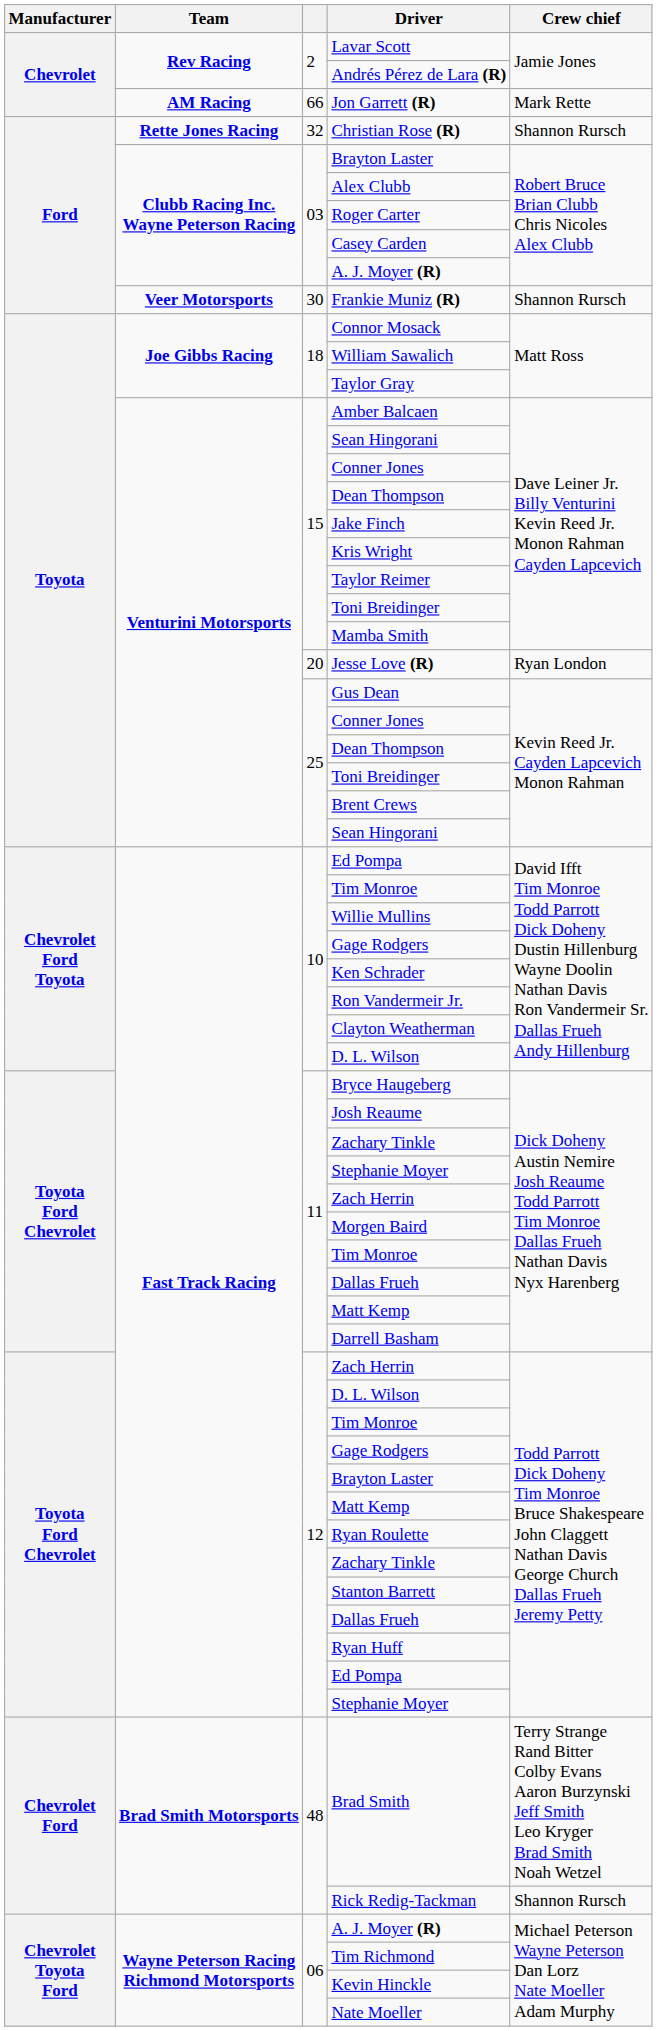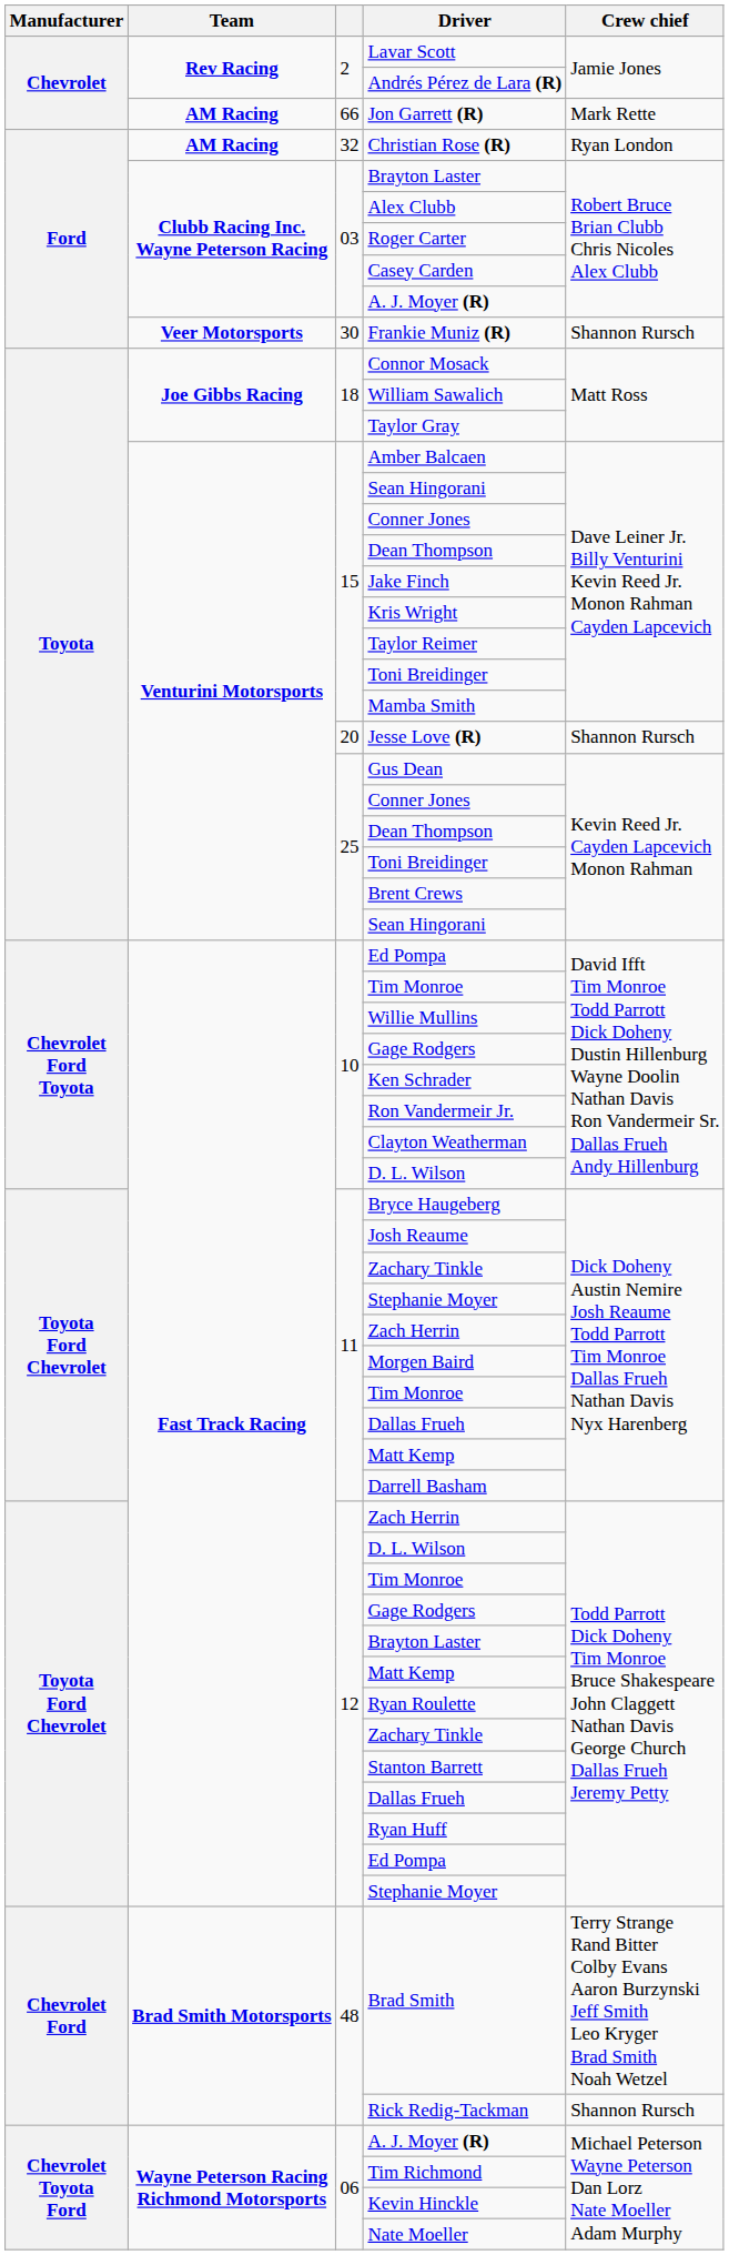 <table class="wikitable" style="font-size: 95%;">
 <tr>
 <th>Manufacturer</th>
 <th>Team</th>
 <th></th>
 <th>Driver</th>
 <th>Crew chief</th>
 </tr>
 <tr>
 <th rowspan=3><a href='#'>Chevrolet</a></th>
 <td rowspan=2 style="text-align:center;"><strong><a href='#'>Rev Racing</a></strong></td>
 <td rowspan=2>2</td>
 <td><a href='#'>Lavar Scott</a> <small></small></td>
 <td rowspan=2>Jamie Jones</td>
 </tr>
 <tr>
 <td><a href='#'>Andrés Pérez de Lara</a> <strong>(R)</strong> <small></small></td>
 </tr>
 <tr>
 <td style="text-align:center;"><strong><a href='#'>AM Racing</a></strong></td>
 <td>66</td>
 <td><a href='#'>Jon Garrett</a> <strong>(R)</strong></td>
 <td>Mark Rette</td>
 </tr>
 <tr>
 <th rowspan=7><a href='#'>Ford</a></th>
-<td style="text-align:center;"><strong><a href='#'>Rette Jones Racing</a></strong></td>
+<td style="text-align:center;"><strong><a href='#'>AM Racing</a></strong></td>
 <td>32</td>
 <td><a href='#'>Christian Rose</a> <strong>(R)</strong></td>
-<td>Shannon Rursch</td>
+<td>Ryan London</td>
 </tr>
 <tr>
 <td rowspan=5 style="text-align:center;"><strong><a href='#'>Clubb Racing Inc.</a></strong> <small></small> <br> <strong><a href='#'>Wayne Peterson Racing</a></strong> <small></small></td>
 <td rowspan=5>03</td>
 <td><a href='#'>Brayton Laster</a> <small></small></td>
 <td rowspan=5><a href='#'>Robert Bruce</a> <small></small> <br> <a href='#'>Brian Clubb</a> <small></small> <br> Chris Nicoles <small></small> <br> <a href='#'>Alex Clubb</a> <small></small></td>
 </tr>
 <tr>
 <td><a href='#'>Alex Clubb</a> <small></small></td>
 </tr>
 <tr>
 <td><a href='#'>Roger Carter</a> <small></small></td>
 </tr>
 <tr>
 <td><a href='#'>Casey Carden</a> <small></small></td>
 </tr>
 <tr>
 <td><a href='#'>A. J. Moyer</a> <strong>(R)</strong> <small></small></td>
 </tr>
 <tr>
 <td style="text-align:center;"><strong><a href='#'>Veer Motorsports</a></strong></td>
 <td>30</td>
 <td><a href='#'>Frankie Muniz</a> <strong>(R)</strong></td>
 <td>Shannon Rursch</td>
 </tr>
 <tr>
 <th rowspan=19><a href='#'>Toyota</a></th>
 <td rowspan=3 style="text-align:center;"><strong><a href='#'>Joe Gibbs Racing</a></strong></td>
 <td rowspan=3>18</td>
 <td><a href='#'>Connor Mosack</a> <small></small></td>
 <td rowspan=3>Matt Ross</td>
 </tr>
 <tr>
 <td><a href='#'>William Sawalich</a> <small></small></td>
 </tr>
 <tr>
 <td><a href='#'>Taylor Gray</a> <small></small></td>
 </tr>
 <tr>
 <td rowspan=16 style="text-align:center;"><strong><a href='#'>Venturini Motorsports</a></strong></td>
 <td rowspan=9>15</td>
 <td><a href='#'>Amber Balcaen</a> <small></small></td>
 <td rowspan=9>Dave Leiner Jr. <small></small> <br> <a href='#'>Billy Venturini</a> <small></small> <br> Kevin Reed Jr. <small></small> <br> Monon Rahman <small></small> <br> <a href='#'>Cayden Lapcevich</a> <small></small></td>
 </tr>
 <tr>
 <td><a href='#'>Sean Hingorani</a> <small></small></td>
 </tr>
 <tr>
 <td><a href='#'>Conner Jones</a> <small></small></td>
 </tr>
 <tr>
 <td><a href='#'>Dean Thompson</a> <small></small></td>
 </tr>
 <tr>
 <td><a href='#'>Jake Finch</a> <small></small></td>
 </tr>
 <tr>
 <td><a href='#'>Kris Wright</a> <small></small></td>
 </tr>
 <tr>
 <td><a href='#'>Taylor Reimer</a> <small></small></td>
 </tr>
 <tr>
 <td><a href='#'>Toni Breidinger</a> <small></small></td>
 </tr>
 <tr>
 <td><a href='#'>Mamba Smith</a> <small></small></td>
 </tr>
 <tr>
 <td>20</td>
 <td><a href='#'>Jesse Love</a> <strong>(R)</strong></td>
-<td>Ryan London</td>
+<td>Shannon Rursch</td>
 </tr>
 <tr>
 <td rowspan=6>25</td>
 <td><a href='#'>Gus Dean</a> <small></small></td>
 <td rowspan=6>Kevin Reed Jr. <small></small> <br> <a href='#'>Cayden Lapcevich</a> <small></small> <br> Monon Rahman <small></small></td>
 </tr>
 <tr>
 <td><a href='#'>Conner Jones</a> <small></small></td>
 </tr>
 <tr>
 <td><a href='#'>Dean Thompson</a> <small></small></td>
 </tr>
 <tr>
 <td><a href='#'>Toni Breidinger</a> <small></small></td>
 </tr>
 <tr>
 <td><a href='#'>Brent Crews</a> <small></small></td>
 </tr>
 <tr>
 <td><a href='#'>Sean Hingorani</a> <small></small></td>
 </tr>
 <tr>
 <th rowspan=8><a href='#'>Chevrolet</a> <small></small> <br> <a href='#'>Ford</a> <small></small> <br> <a href='#'>Toyota</a> <small></small></th>
 <td rowspan=31 style="text-align:center;"><strong><a href='#'>Fast Track Racing</a></strong></td>
 <td rowspan=8>10</td>
 <td><a href='#'>Ed Pompa</a> <small></small></td>
 <td rowspan=8>David Ifft <small></small> <br> <a href='#'>Tim Monroe</a> <small></small> <br> <a href='#'>Todd Parrott</a> <small></small> <br> <a href='#'>Dick Doheny</a> <small></small> <br> Dustin Hillenburg <small></small> <br> Wayne Doolin <small></small> <br> Nathan Davis <small></small> <br> Ron Vandermeir Sr. <small></small> <br> <a href='#'>Dallas Frueh</a> <small></small> <br> <a href='#'>Andy Hillenburg</a> <small></small></td>
 </tr>
 <tr>
 <td><a href='#'>Tim Monroe</a> <small></small></td>
 </tr>
 <tr>
 <td><a href='#'>Willie Mullins</a> <small></small></td>
 </tr>
 <tr>
 <td><a href='#'>Gage Rodgers</a> <small></small></td>
 </tr>
 <tr>
 <td><a href='#'>Ken Schrader</a> <small></small></td>
 </tr>
 <tr>
 <td><a href='#'>Ron Vandermeir Jr.</a> <small></small></td>
 </tr>
 <tr>
 <td><a href='#'>Clayton Weatherman</a> <small></small></td>
 </tr>
 <tr>
 <td><a href='#'>D. L. Wilson</a> <small></small></td>
 </tr>
 <tr>
 <th rowspan=10><a href='#'>Toyota</a> <small></small> <br> <a href='#'>Ford</a> <small></small> <br> <a href='#'>Chevrolet</a> <small></small></th>
 <td rowspan=10>11</td>
 <td><a href='#'>Bryce Haugeberg</a> <small></small></td>
 <td rowspan=10><a href='#'>Dick Doheny</a> <small></small> <br> Austin Nemire <small></small> <br> <a href='#'>Josh Reaume</a> <small></small> <br> <a href='#'>Todd Parrott</a> <small></small> <br> <a href='#'>Tim Monroe</a> <small></small> <br> <a href='#'>Dallas Frueh</a> <small></small> <br> Nathan Davis <small></small> <br> Nyx Harenberg <small></small></td>
 </tr>
 <tr>
 <td><a href='#'>Josh Reaume</a> <small></small></td>
 </tr>
 <tr>
 <td><a href='#'>Zachary Tinkle</a> <small></small></td>
 </tr>
 <tr>
 <td><a href='#'>Stephanie Moyer</a> <small></small></td>
 </tr>
 <tr>
 <td><a href='#'>Zach Herrin</a> <small></small></td>
 </tr>
 <tr>
 <td><a href='#'>Morgen Baird</a> <small></small></td>
 </tr>
 <tr>
 <td><a href='#'>Tim Monroe</a> <small></small></td>
 </tr>
 <tr>
 <td><a href='#'>Dallas Frueh</a> <small></small></td>
 </tr>
 <tr>
 <td><a href='#'>Matt Kemp</a> <small></small></td>
 </tr>
 <tr>
 <td><a href='#'>Darrell Basham</a> <small></small></td>
 </tr>
 <tr>
 <th rowspan=13><a href='#'>Toyota</a> <small></small> <br> <a href='#'>Ford</a> <small></small> <br> <a href='#'>Chevrolet</a> <small></small></th>
 <td rowspan=13>12</td>
 <td><a href='#'>Zach Herrin</a> <small></small></td>
 <td rowspan=13><a href='#'>Todd Parrott</a> <small></small> <br> <a href='#'>Dick Doheny</a> <small></small> <br> <a href='#'>Tim Monroe</a> <small></small> <br> Bruce Shakespeare <small></small> <br> John Claggett <small></small> <br> Nathan Davis <small></small> <br> George Church <small></small> <br> <a href='#'>Dallas Frueh</a> <small></small> <br> <a href='#'>Jeremy Petty</a> <small></small></td>
 </tr>
 <tr>
 <td><a href='#'>D. L. Wilson</a> <small></small></td>
 </tr>
 <tr>
 <td><a href='#'>Tim Monroe</a> <small></small></td>
 </tr>
 <tr>
 <td><a href='#'>Gage Rodgers</a> <small></small></td>
 </tr>
 <tr>
 <td><a href='#'>Brayton Laster</a> <small></small></td>
 </tr>
 <tr>
 <td><a href='#'>Matt Kemp</a> <small></small></td>
 </tr>
 <tr>
 <td><a href='#'>Ryan Roulette</a> <small></small></td>
 </tr>
 <tr>
 <td><a href='#'>Zachary Tinkle</a> <small></small></td>
 </tr>
 <tr>
 <td><a href='#'>Stanton Barrett</a> <small></small></td>
 </tr>
 <tr>
 <td><a href='#'>Dallas Frueh</a> <small></small></td>
 </tr>
 <tr>
 <td><a href='#'>Ryan Huff</a> <small></small></td>
 </tr>
 <tr>
 <td><a href='#'>Ed Pompa</a> <small></small></td>
 </tr>
 <tr>
 <td><a href='#'>Stephanie Moyer</a> <small></small></td>
 </tr>
 <tr>
 <th rowspan=2><a href='#'>Chevrolet</a> <small></small> <br> <a href='#'>Ford</a> <small></small></th>
 <td rowspan=2 style="text-align:center;"><strong><a href='#'>Brad Smith Motorsports</a></strong></td>
 <td rowspan=2>48</td>
 <td><a href='#'>Brad Smith</a> <small></small></td>
 <td>Terry Strange <small></small> <br> Rand Bitter <small></small> <br> Colby Evans <small></small> <br> Aaron Burzynski <small></small> <br> <a href='#'>Jeff Smith</a> <small></small> <br> Leo Kryger <small></small> <br> <a href='#'>Brad Smith</a> <small></small> <br> Noah Wetzel <small></small></td>
 </tr>
 <tr>
 <td><a href='#'>Rick Redig-Tackman</a> <small></small></td>
 <td>Shannon Rursch</td>
 </tr>
 <tr>
 <th rowspan=4><a href='#'>Chevrolet</a> <small></small> <br> <a href='#'>Toyota</a> <small></small> <br> <a href='#'>Ford</a> <small></small></th>
 <td rowspan=4 style="text-align:center;"><strong><a href='#'>Wayne Peterson Racing</a></strong> <small></small> <br> <strong><a href='#'>Richmond Motorsports</a></strong> <small></small></td>
 <td rowspan=4>06</td>
 <td><a href='#'>A. J. Moyer</a> <strong>(R)</strong> <small></small></td>
 <td rowspan=4>Michael Peterson <small></small> <br> <a href='#'>Wayne Peterson</a> <small></small> <br> Dan Lorz <small></small> <br> <a href='#'>Nate Moeller</a> <small></small> <br> Adam Murphy <small></small></td>
 </tr>
 <tr>
 <td><a href='#'>Tim Richmond</a> <small></small></td>
 </tr>
 <tr>
 <td><a href='#'>Kevin Hinckle</a> <small></small></td>
 </tr>
 <tr>
 <td><a href='#'>Nate Moeller</a> <small></small></td>
 </tr>
 </table>
